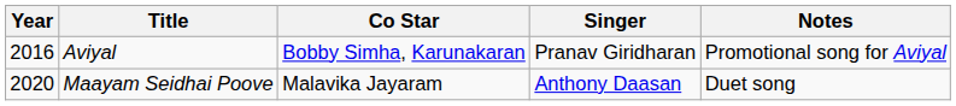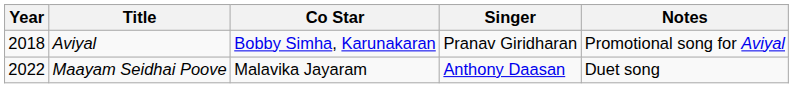 <table class="wikitable">
 <tr>
 <th>Year</th>
 <th>Title</th>
 <th>Co Star</th>
 <th>Singer</th>
 <th>Notes</th>
 </tr>
 <tr>
-<td>2016</td>
+<td>2018</td>
 <td><em>Aviyal</em></td>
 <td><a href='#'>Bobby Simha</a>, <a href='#'>Karunakaran</a></td>
 <td>Pranav Giridharan</td>
 <td>Promotional song for <em><a href='#'>Aviyal</a></em></td>
 </tr>
 <tr>
-<td rowspan="1">2020</td>
+<td rowspan="1">2022</td>
 <td><em>Maayam Seidhai Poove</em></td>
 <td>Malavika Jayaram</td>
 <td><a href='#'>Anthony Daasan</a></td>
 <td>Duet song</td>
 </tr>
 </table>
